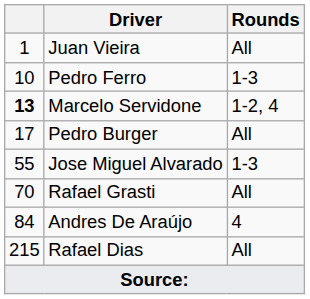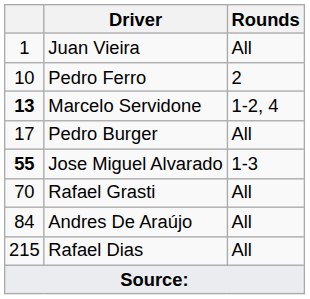 <table class="wikitable" style="font-size: 85%;">
 <tr>
 <th></th>
 <th>Driver</th>
 <th>Rounds</th>
 </tr>
 <tr>
 <td align=center>1</td>
 <td> Juan Vieira</td>
 <td>All</td>
 </tr>
 <tr>
 <td align=center>10</td>
 <td> Pedro Ferro</td>
-<td>1-3</td>
+<td>2</td>
 </tr>
 <tr>
 <td align=center><strong>13</strong></td>
 <td> Marcelo Servidone</td>
 <td>1-2, 4</td>
 </tr>
 <tr>
 <td align=center>17</td>
 <td> Pedro Burger</td>
 <td>All</td>
 </tr>
 <tr>
-<td align=center>55</td>
+<td align=center><strong>55</strong></td>
 <td> Jose Miguel Alvarado</td>
 <td>1-3</td>
 </tr>
 <tr>
 <td align=center>70</td>
 <td> Rafael Grasti</td>
 <td>All</td>
 </tr>
 <tr>
 <td align=center>84</td>
 <td> Andres De Araújo</td>
-<td>4</td>
+<td>All</td>
 </tr>
 <tr>
 <td align=center>215</td>
 <td> Rafael Dias</td>
 <td>All</td>
 </tr>
 <tr>
 <td colspan="3" style="background-color:#EAECF0; text-align:center"><strong>Source:</strong></td>
 </tr>
 </table>
